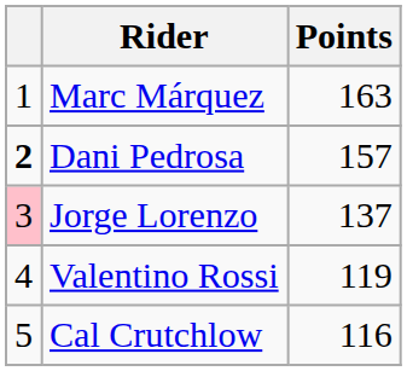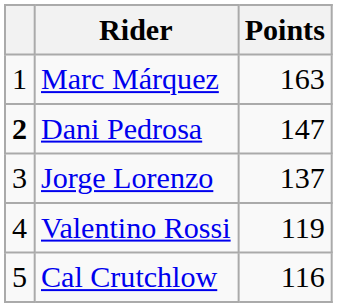 <table class="wikitable" style="font-size: 95%;">
 <tr>
 <th></th>
 <th>Rider</th>
 <th>Points</th>
 </tr>
 <tr>
 <td align=center>1</td>
 <td> <a href='#'>Marc Márquez</a></td>
 <td align=right>163</td>
 </tr>
 <tr>
 <td align=center><strong>2</strong></td>
 <td> <a href='#'>Dani Pedrosa</a></td>
-<td align=right>157</td>
+<td align=right>147</td>
 </tr>
 <tr>
-<td align=center style="background: pink;">3</td>
+<td align=center>3</td>
 <td> <a href='#'>Jorge Lorenzo</a></td>
 <td align=right>137</td>
 </tr>
 <tr>
 <td align=center>4</td>
 <td> <a href='#'>Valentino Rossi</a></td>
 <td align=right>119</td>
 </tr>
 <tr>
 <td align=center>5</td>
 <td> <a href='#'>Cal Crutchlow</a></td>
 <td align=right>116</td>
 </tr>
 </table>
